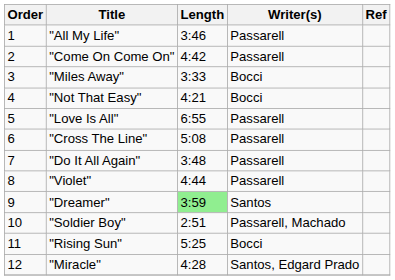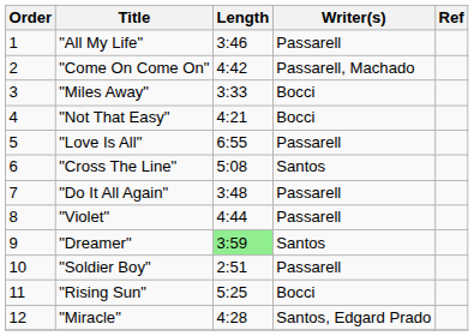 <table class="wikitable">
 <tr>
 <th>Order</th>
 <th>Title</th>
 <th>Length</th>
 <th>Writer(s)</th>
 <th>Ref</th>
 </tr>
 <tr>
 <td>1</td>
 <td>"All My Life"</td>
 <td>3:46</td>
 <td>Passarell</td>
 <td></td>
 </tr>
 <tr>
 <td>2</td>
 <td>"Come On Come On"</td>
 <td>4:42</td>
-<td>Passarell</td>
+<td>Passarell, Machado</td>
 <td></td>
 </tr>
 <tr>
 <td>3</td>
 <td>"Miles Away"</td>
 <td>3:33</td>
 <td>Bocci</td>
 <td></td>
 </tr>
 <tr>
 <td>4</td>
 <td>"Not That Easy"</td>
 <td>4:21</td>
 <td>Bocci</td>
 <td></td>
 </tr>
 <tr>
 <td>5</td>
 <td>"Love Is All"</td>
 <td>6:55</td>
 <td>Passarell</td>
 <td></td>
 </tr>
 <tr>
 <td>6</td>
 <td>"Cross The Line"</td>
 <td>5:08</td>
-<td>Passarell</td>
+<td>Santos</td>
 <td></td>
 </tr>
 <tr>
 <td>7</td>
 <td>"Do It All Again"</td>
 <td>3:48</td>
 <td>Passarell</td>
 <td></td>
 </tr>
 <tr>
 <td>8</td>
 <td>"Violet"</td>
 <td>4:44</td>
 <td>Passarell</td>
 <td></td>
 </tr>
 <tr>
 <td>9</td>
 <td>"Dreamer"</td>
 <td style="background: lightgreen;">3:59</td>
 <td>Santos</td>
 <td></td>
 </tr>
 <tr>
 <td>10</td>
 <td>"Soldier Boy"</td>
 <td>2:51</td>
-<td>Passarell, Machado</td>
+<td>Passarell</td>
 <td></td>
 </tr>
 <tr>
 <td>11</td>
 <td>"Rising Sun"</td>
 <td>5:25</td>
 <td>Bocci</td>
 <td></td>
 </tr>
 <tr>
 <td>12</td>
 <td>"Miracle"</td>
 <td>4:28</td>
 <td>Santos, Edgard Prado</td>
 <td></td>
 </tr>
 <tr>
 </tr>
 </table>
